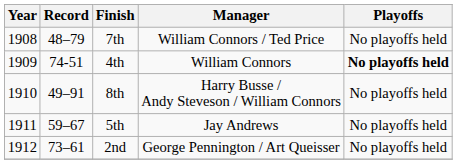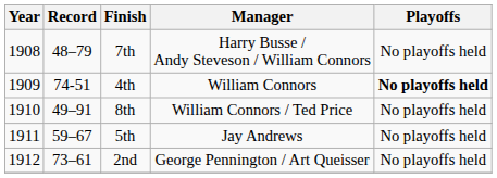 <table class="wikitable" style="text-align:center;">
 <tr style="background: #F2F2F2;">
 <th>Year</th>
 <th>Record</th>
 <th>Finish</th>
 <th>Manager</th>
 <th>Playoffs</th>
 </tr>
 <tr>
 <td>1908</td>
 <td>48–79</td>
 <td>7th</td>
-<td>William Connors / Ted Price</td>
+<td>Harry Busse /<br> Andy Steveson / William Connors</td>
 <td>No playoffs held</td>
 </tr>
 <tr>
 <td>1909</td>
 <td>74-51</td>
 <td>4th</td>
 <td>William Connors</td>
 <td><strong>No playoffs held</strong></td>
 </tr>
 <tr>
 <td>1910</td>
 <td>49–91</td>
 <td>8th</td>
-<td>Harry Busse /<br> Andy Steveson / William Connors</td>
+<td>William Connors / Ted Price</td>
 <td>No playoffs held</td>
 </tr>
 <tr>
 <td>1911</td>
 <td>59–67</td>
 <td>5th</td>
 <td>Jay Andrews</td>
 <td>No playoffs held</td>
 </tr>
 <tr>
 <td>1912</td>
 <td>73–61</td>
 <td>2nd</td>
 <td>George Pennington / Art Queisser</td>
 <td>No playoffs held</td>
 </tr>
 <tr>
 </tr>
 </table>
